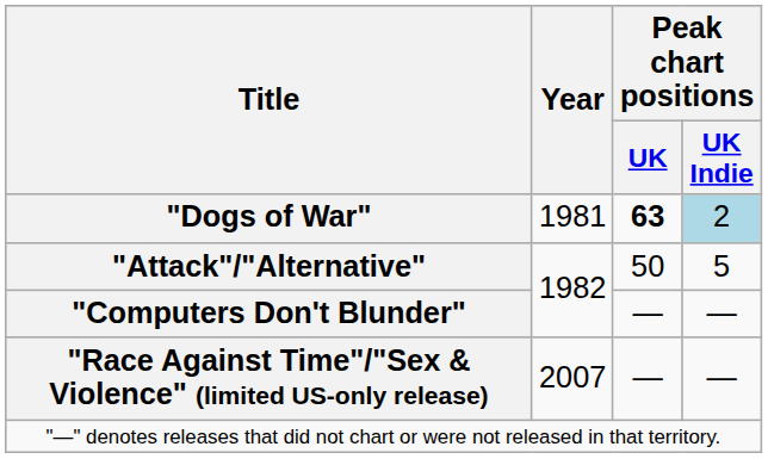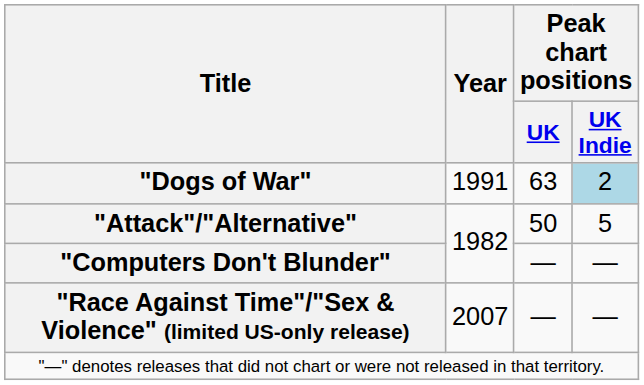 <table class="wikitable plainrowheaders" style="text-align:center;">
 <tr>
 <th rowspan="2" scope="col" style="width:17em;">Title</th>
 <th rowspan="2" scope="col" style="width:2em;">Year</th>
 <th colspan="2">Peak chart positions</th>
 </tr>
 <tr>
 <th scope="col" style="width:2em;font-size:90%;"><a href='#'>UK</a><br></th>
 <th scope="col" style="width:2em;font-size:90%;"><a href='#'>UK Indie</a><br></th>
 </tr>
 <tr>
 <th scope="row">"Dogs of War"</th>
-<td>1981</td>
-<td><strong>63</strong></td>
+<td>1991</td>
+<td>63</td>
 <td style="background: lightblue;">2</td>
 </tr>
 <tr>
 <th scope="row">"Attack"/"Alternative"</th>
 <td rowspan="2">1982</td>
 <td>50</td>
 <td>5</td>
 </tr>
 <tr>
 <th scope="row">"Computers Don't Blunder"</th>
 <td>—</td>
 <td>—</td>
 </tr>
 <tr>
 <th scope="row">"Race Against Time"/"Sex & Violence" <small>(limited US-only release)</small></th>
 <td>2007</td>
 <td>—</td>
 <td>—</td>
 </tr>
 <tr>
 <td colspan="4" style="font-size:8pt">"—" denotes releases that did not chart or were not released in that territory.</td>
 </tr>
 </table>
